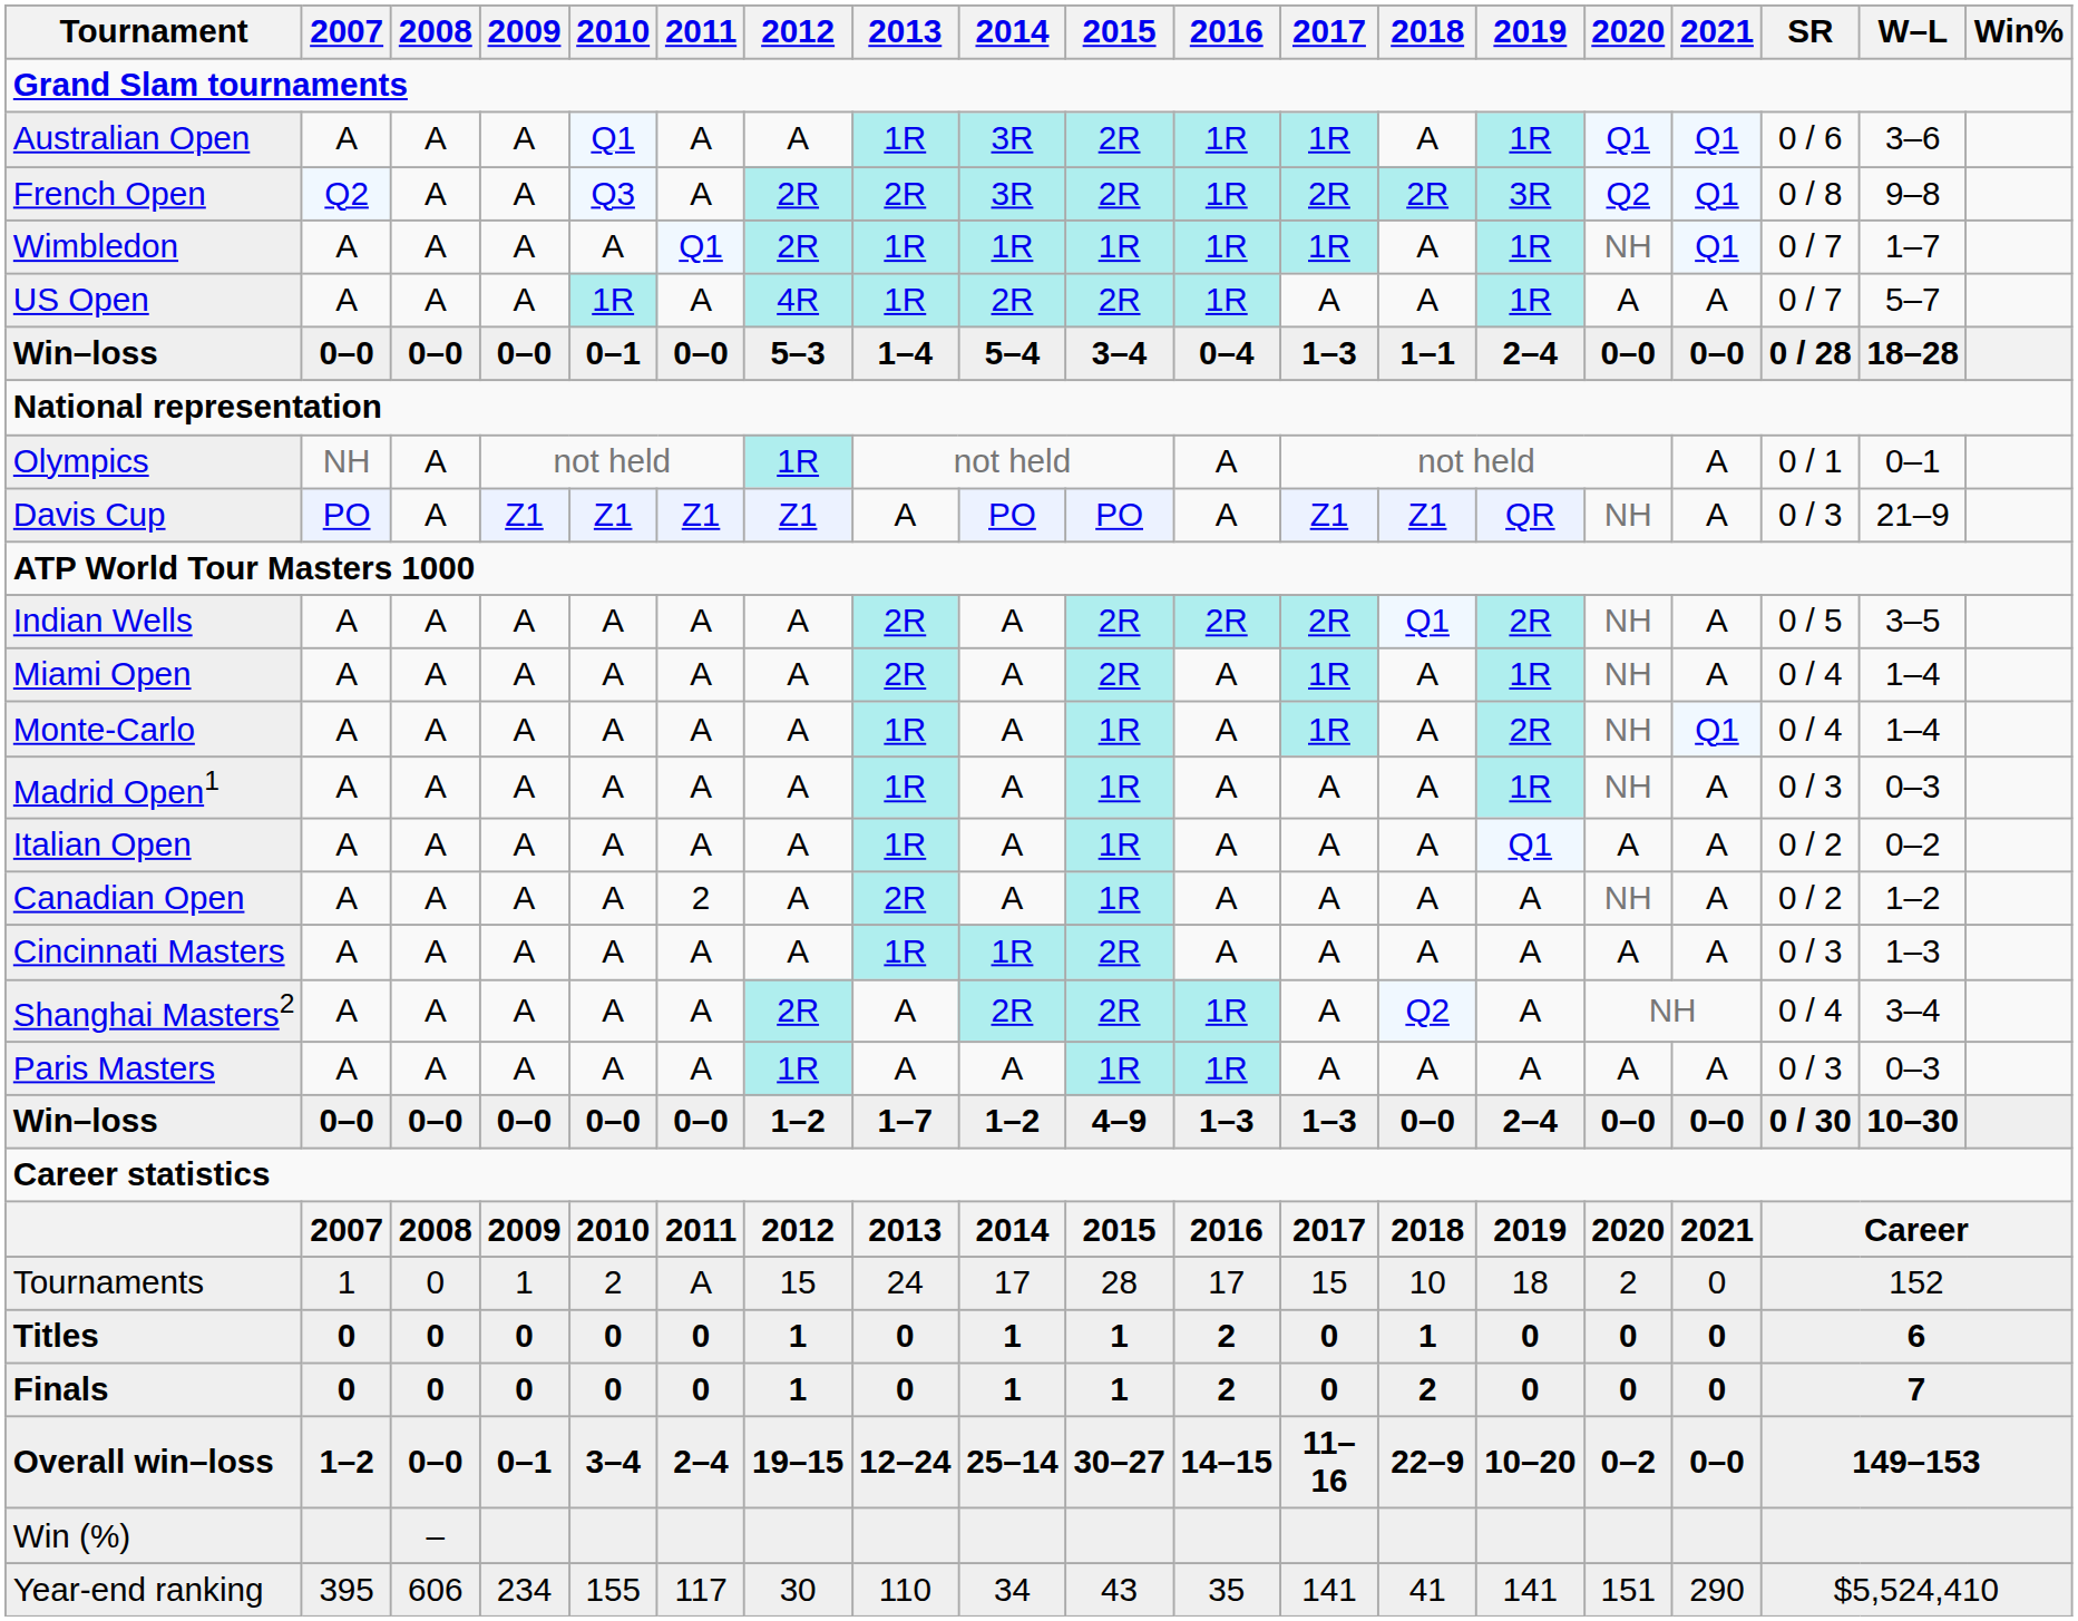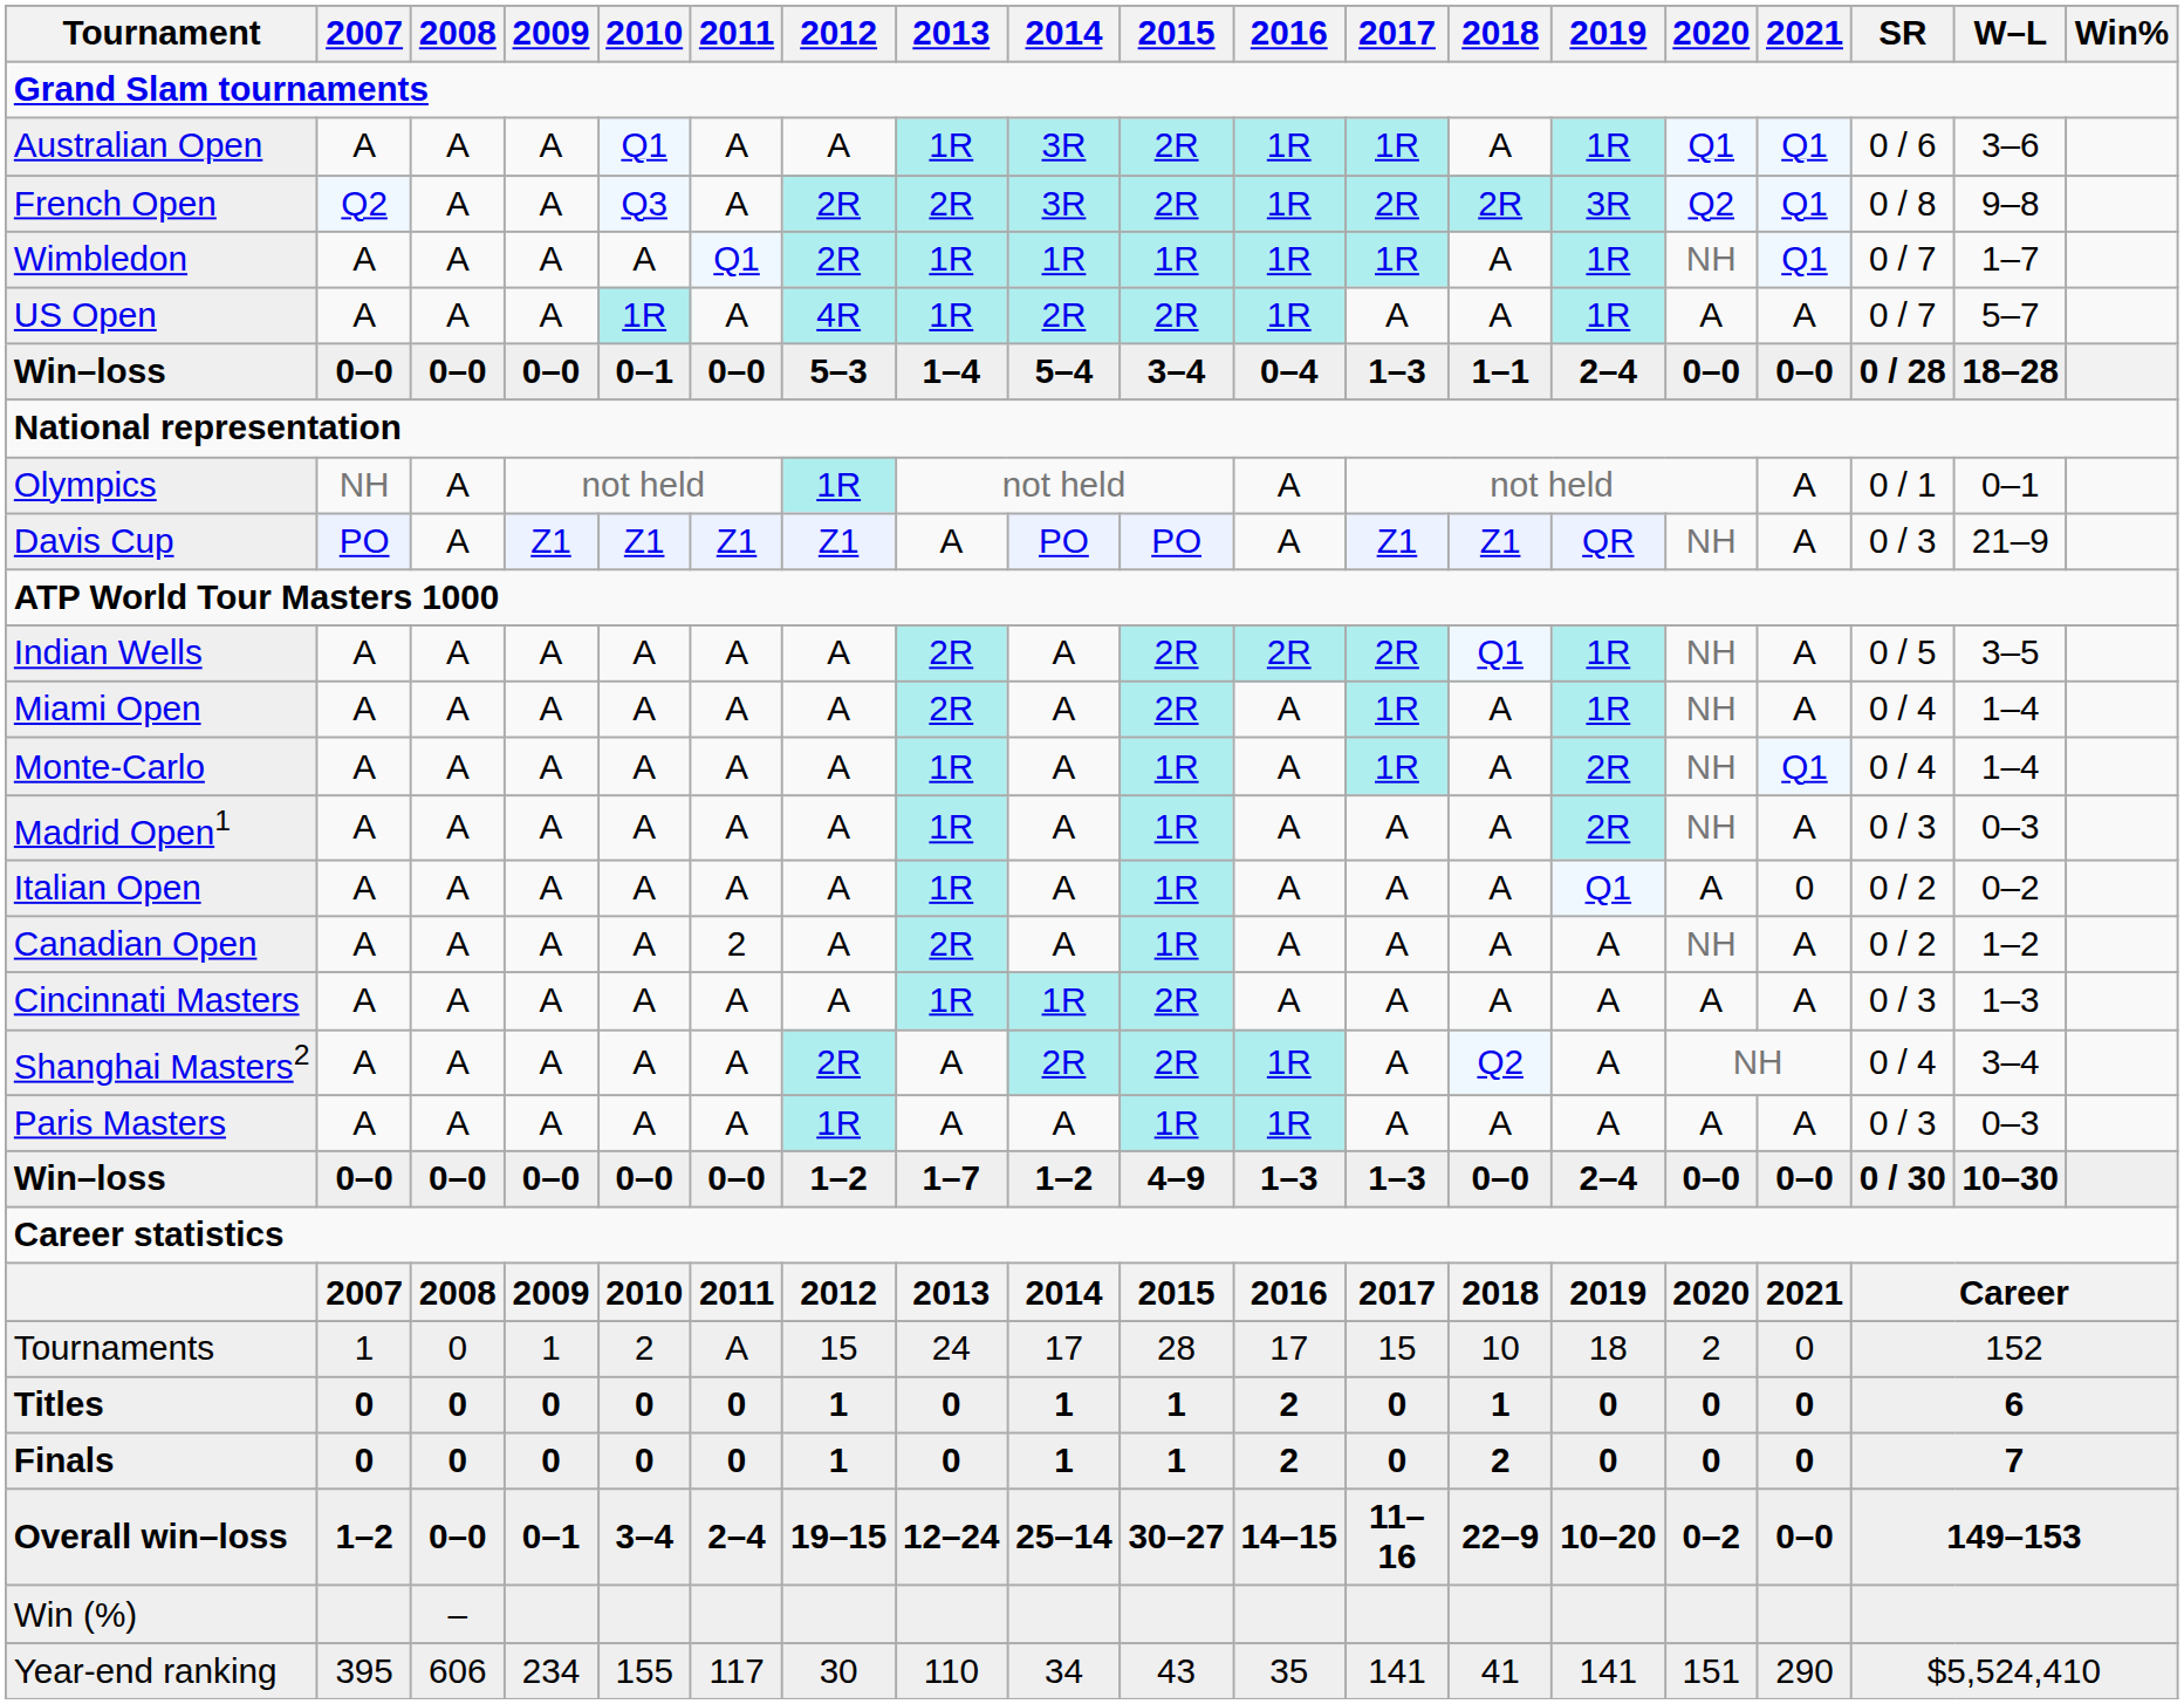 <table class=wikitable style=text-align:center;font-size:97%>
 <tr>
 <th>Tournament</th>
 <th><a href='#'>2007</a></th>
 <th><a href='#'>2008</a></th>
 <th><a href='#'>2009</a></th>
 <th><a href='#'>2010</a></th>
 <th><a href='#'>2011</a></th>
 <th><a href='#'>2012</a></th>
 <th><a href='#'>2013</a></th>
 <th><a href='#'>2014</a></th>
 <th><a href='#'>2015</a></th>
 <th><a href='#'>2016</a></th>
 <th width=39><a href='#'>2017</a></th>
 <th width=39><a href='#'>2018</a></th>
 <th><a href='#'>2019</a></th>
 <th><a href='#'>2020</a></th>
 <th><a href='#'>2021</a></th>
 <th>SR</th>
 <th>W–L</th>
 <th>Win%</th>
 </tr>
 <tr>
 <td colspan=19 align=left><a href='#'><strong>Grand Slam tournaments</strong></a></td>
 </tr>
 <tr>
 <td bgcolor=efefef align=left><a href='#'>Australian Open</a></td>
 <td>A</td>
 <td>A</td>
 <td>A</td>
 <td bgcolor=f0f8ff><a href='#'>Q1</a></td>
 <td>A</td>
 <td>A</td>
 <td bgcolor=afeeee><a href='#'>1R</a></td>
 <td bgcolor=afeeee><a href='#'>3R</a></td>
 <td bgcolor=afeeee><a href='#'>2R</a></td>
 <td bgcolor=afeeee><a href='#'>1R</a></td>
 <td bgcolor=afeeee><a href='#'>1R</a></td>
 <td>A</td>
 <td bgcolor=afeeee><a href='#'>1R</a></td>
 <td bgcolor=f0f8ff><a href='#'>Q1</a></td>
 <td bgcolor=f0f8ff><a href='#'>Q1</a></td>
 <td>0 / 6</td>
 <td>3–6</td>
 <td></td>
 </tr>
 <tr>
 <td bgcolor=efefef align=left><a href='#'>French Open</a></td>
 <td bgcolor=f0f8ff><a href='#'>Q2</a></td>
 <td>A</td>
 <td>A</td>
 <td bgcolor=f0f8ff><a href='#'>Q3</a></td>
 <td>A</td>
 <td bgcolor=afeeee><a href='#'>2R</a></td>
 <td bgcolor=afeeee><a href='#'>2R</a></td>
 <td bgcolor=afeeee><a href='#'>3R</a></td>
 <td bgcolor=afeeee><a href='#'>2R</a></td>
 <td bgcolor=afeeee><a href='#'>1R</a></td>
 <td bgcolor=afeeee><a href='#'>2R</a></td>
 <td bgcolor=afeeee><a href='#'>2R</a></td>
 <td bgcolor=afeeee><a href='#'>3R</a></td>
 <td bgcolor=f0f8ff><a href='#'>Q2</a></td>
 <td bgcolor=f0f8ff><a href='#'>Q1</a></td>
 <td>0 / 8</td>
 <td>9–8</td>
 <td></td>
 </tr>
 <tr>
 <td bgcolor=efefef align=left><a href='#'>Wimbledon</a></td>
 <td>A</td>
 <td>A</td>
 <td>A</td>
 <td>A</td>
 <td bgcolor=f0f8ff><a href='#'>Q1</a></td>
 <td bgcolor=afeeee><a href='#'>2R</a></td>
 <td bgcolor=afeeee><a href='#'>1R</a></td>
 <td bgcolor=afeeee><a href='#'>1R</a></td>
 <td bgcolor=afeeee><a href='#'>1R</a></td>
 <td bgcolor=afeeee><a href='#'>1R</a></td>
 <td bgcolor=afeeee><a href='#'>1R</a></td>
 <td>A</td>
 <td bgcolor=afeeee><a href='#'>1R</a></td>
 <td style=color:#767676>NH</td>
 <td bgcolor=f0f8ff><a href='#'>Q1</a></td>
 <td>0 / 7</td>
 <td>1–7</td>
 <td></td>
 </tr>
 <tr>
 <td bgcolor=efefef align=left><a href='#'>US Open</a></td>
 <td>A</td>
 <td>A</td>
 <td>A</td>
 <td bgcolor=afeeee><a href='#'>1R</a></td>
 <td>A</td>
 <td bgcolor=afeeee><a href='#'>4R</a></td>
 <td bgcolor=afeeee><a href='#'>1R</a></td>
 <td bgcolor=afeeee><a href='#'>2R</a></td>
 <td bgcolor=afeeee><a href='#'>2R</a></td>
 <td bgcolor=afeeee><a href='#'>1R</a></td>
 <td>A</td>
 <td>A</td>
 <td bgcolor=afeeee><a href='#'>1R</a></td>
 <td>A</td>
 <td>A</td>
 <td>0 / 7</td>
 <td>5–7</td>
 <td></td>
 </tr>
 <tr style=font-weight:bold;background:#efefef>
 <td style=text-align:left>Win–loss</td>
 <td>0–0</td>
 <td>0–0</td>
 <td>0–0</td>
 <td>0–1</td>
 <td>0–0</td>
 <td>5–3</td>
 <td>1–4</td>
 <td>5–4</td>
 <td>3–4</td>
 <td>0–4</td>
 <td>1–3</td>
 <td>1–1</td>
 <td>2–4</td>
 <td>0–0</td>
 <td>0–0</td>
 <td>0 / 28</td>
 <td>18–28</td>
 <th></th>
 </tr>
 <tr>
 <td colspan=19 align=left><strong>National representation</strong></td>
 </tr>
 <tr>
 <td bgcolor=efefef align=left><a href='#'>Olympics</a></td>
 <td colspan=1 style=color:#767676>NH</td>
 <td>A</td>
 <td colspan=3 style=color:#767676>not held</td>
 <td bgcolor=afeeee><a href='#'>1R</a></td>
 <td colspan=3 style=color:#767676>not held</td>
 <td>A</td>
 <td colspan=4 style=color:#767676>not held</td>
 <td>A</td>
 <td>0 / 1</td>
 <td>0–1</td>
 <td></td>
 </tr>
 <tr>
 <td bgcolor=EFEFEF align=left><a href='#'>Davis Cup</a></td>
 <td bgcolor=ecf2ff><a href='#'>PO</a></td>
 <td>A</td>
 <td bgcolor=ecf2ff><a href='#'>Z1</a></td>
 <td bgcolor=ecf2ff><a href='#'>Z1</a></td>
 <td bgcolor=ecf2ff><a href='#'>Z1</a></td>
 <td bgcolor=ecf2ff><a href='#'>Z1</a></td>
 <td>A</td>
 <td bgcolor=ecf2ff><a href='#'>PO</a></td>
 <td bgcolor=ecf2ff><a href='#'>PO</a></td>
 <td>A</td>
 <td bgcolor=ecf2ff><a href='#'>Z1</a></td>
 <td bgcolor=ecf2ff><a href='#'>Z1</a></td>
 <td bgcolor=ecf2ff><a href='#'>QR</a></td>
 <td style=color:#767676>NH</td>
 <td>A</td>
 <td>0 / 3</td>
 <td>21–9</td>
 <td></td>
 </tr>
 <tr>
 <td colspan=19 align=left><strong>ATP World Tour Masters 1000</strong></td>
 </tr>
 <tr>
 <td bgcolor=efefef align=left><a href='#'>Indian Wells</a></td>
 <td>A</td>
 <td>A</td>
 <td>A</td>
 <td>A</td>
 <td>A</td>
 <td>A</td>
 <td bgcolor=afeeee><a href='#'>2R</a></td>
 <td>A</td>
 <td bgcolor=afeeee><a href='#'>2R</a></td>
 <td bgcolor=afeeee><a href='#'>2R</a></td>
 <td bgcolor=afeeee><a href='#'>2R</a></td>
 <td bgcolor=f0f8ff><a href='#'>Q1</a></td>
-<td bgcolor=afeeee><a href='#'>2R</a></td>
+<td bgcolor=afeeee><a href='#'>1R</a></td>
 <td style=color:#767676>NH</td>
 <td>A</td>
 <td>0 / 5</td>
 <td>3–5</td>
 <td></td>
 </tr>
 <tr>
 <td bgcolor=efefef align=left><a href='#'>Miami Open</a></td>
 <td>A</td>
 <td>A</td>
 <td>A</td>
 <td>A</td>
 <td>A</td>
 <td>A</td>
 <td bgcolor=afeeee><a href='#'>2R</a></td>
 <td>A</td>
 <td bgcolor=afeeee><a href='#'>2R</a></td>
 <td>A</td>
 <td bgcolor=afeeee><a href='#'>1R</a></td>
 <td>A</td>
 <td bgcolor=afeeee><a href='#'>1R</a></td>
 <td style=color:#767676>NH</td>
 <td>A</td>
 <td>0 / 4</td>
 <td>1–4</td>
 <td></td>
 </tr>
 <tr>
 <td bgcolor=efefef align=left><a href='#'>Monte-Carlo</a></td>
 <td>A</td>
 <td>A</td>
 <td>A</td>
 <td>A</td>
 <td>A</td>
 <td>A</td>
 <td bgcolor=afeeee><a href='#'>1R</a></td>
 <td>A</td>
 <td bgcolor=afeeee><a href='#'>1R</a></td>
 <td>A</td>
 <td bgcolor=afeeee><a href='#'>1R</a></td>
 <td>A</td>
 <td bgcolor=afeeee><a href='#'>2R</a></td>
 <td style=color:#767676>NH</td>
 <td bgcolor=f0f8ff><a href='#'>Q1</a></td>
 <td>0 / 4</td>
 <td>1–4</td>
 <td></td>
 </tr>
 <tr>
 <td bgcolor=efefef align=left><a href='#'>Madrid Open</a><sup>1</sup></td>
 <td>A</td>
 <td>A</td>
 <td>A</td>
 <td>A</td>
 <td>A</td>
 <td>A</td>
 <td bgcolor=afeeee><a href='#'>1R</a></td>
 <td>A</td>
 <td bgcolor=afeeee><a href='#'>1R</a></td>
 <td>A</td>
 <td>A</td>
 <td>A</td>
-<td bgcolor=afeeee><a href='#'>1R</a></td>
+<td bgcolor=afeeee><a href='#'>2R</a></td>
 <td style=color:#767676>NH</td>
 <td>A</td>
 <td>0 / 3</td>
 <td>0–3</td>
 <td></td>
 </tr>
 <tr>
 <td bgcolor=efefef align=left><a href='#'>Italian Open</a></td>
 <td>A</td>
 <td>A</td>
 <td>A</td>
 <td>A</td>
 <td>A</td>
 <td>A</td>
 <td bgcolor=afeeee><a href='#'>1R</a></td>
 <td>A</td>
 <td bgcolor=afeeee><a href='#'>1R</a></td>
 <td>A</td>
 <td>A</td>
 <td>A</td>
 <td bgcolor=f0f8ff><a href='#'>Q1</a></td>
 <td>A</td>
-<td>A</td>
+<td>0</td>
 <td>0 / 2</td>
 <td>0–2</td>
 <td></td>
 </tr>
 <tr>
 <td bgcolor=efefef align=left><a href='#'>Canadian Open</a></td>
 <td>A</td>
 <td>A</td>
 <td>A</td>
 <td>A</td>
 <td>2</td>
 <td>A</td>
 <td bgcolor=afeeee><a href='#'>2R</a></td>
 <td>A</td>
 <td bgcolor=afeeee><a href='#'>1R</a></td>
 <td>A</td>
 <td>A</td>
 <td>A</td>
 <td>A</td>
 <td style=color:#767676>NH</td>
 <td>A</td>
 <td>0 / 2</td>
 <td>1–2</td>
 <td></td>
 </tr>
 <tr>
 <td bgcolor=efefef align=left><a href='#'>Cincinnati Masters</a></td>
 <td>A</td>
 <td>A</td>
 <td>A</td>
 <td>A</td>
 <td>A</td>
 <td>A</td>
 <td bgcolor=afeeee><a href='#'>1R</a></td>
 <td bgcolor=afeeee><a href='#'>1R</a></td>
 <td bgcolor=afeeee><a href='#'>2R</a></td>
 <td>A</td>
 <td>A</td>
 <td>A</td>
 <td>A</td>
 <td>A</td>
 <td>A</td>
 <td>0 / 3</td>
 <td>1–3</td>
 <td></td>
 </tr>
 <tr>
 <td bgcolor=efefef align=left><a href='#'>Shanghai Masters</a><sup>2</sup></td>
 <td>A</td>
 <td>A</td>
 <td>A</td>
 <td>A</td>
 <td>A</td>
 <td bgcolor=afeeee><a href='#'>2R</a></td>
 <td>A</td>
 <td bgcolor=afeeee><a href='#'>2R</a></td>
 <td bgcolor=afeeee><a href='#'>2R</a></td>
 <td bgcolor=afeeee><a href='#'>1R</a></td>
 <td>A</td>
 <td bgcolor=f0f8ff><a href='#'>Q2</a></td>
 <td>A</td>
 <td colspan=2 style=color:#767676>NH</td>
 <td>0 / 4</td>
 <td>3–4</td>
 <td></td>
 </tr>
 <tr>
 <td bgcolor=efefef align=left><a href='#'>Paris Masters</a></td>
 <td>A</td>
 <td>A</td>
 <td>A</td>
 <td>A</td>
 <td>A</td>
 <td bgcolor=afeeee><a href='#'>1R</a></td>
 <td>A</td>
 <td>A</td>
 <td bgcolor=afeeee><a href='#'>1R</a></td>
 <td bgcolor=afeeee><a href='#'>1R</a></td>
 <td>A</td>
 <td>A</td>
 <td>A</td>
 <td>A</td>
 <td>A</td>
 <td>0 / 3</td>
 <td>0–3</td>
 <td></td>
 </tr>
 <tr style=font-weight:bold;background:#efefef>
 <td style=text-align:left>Win–loss</td>
 <td>0–0</td>
 <td>0–0</td>
 <td>0–0</td>
 <td>0–0</td>
 <td>0–0</td>
 <td>1–2</td>
 <td>1–7</td>
 <td>1–2</td>
 <td>4–9</td>
 <td>1–3</td>
 <td>1–3</td>
 <td>0–0</td>
 <td>2–4</td>
 <td>0–0</td>
 <td>0–0</td>
 <td>0 / 30</td>
 <td>10–30</td>
 <td></td>
 </tr>
 <tr>
 <td colspan=19 align=left><strong>Career statistics</strong></td>
 </tr>
 <tr>
 <th></th>
 <th>2007</th>
 <th>2008</th>
 <th>2009</th>
 <th>2010</th>
 <th>2011</th>
 <th>2012</th>
 <th>2013</th>
 <th>2014</th>
 <th>2015</th>
 <th>2016</th>
 <th>2017</th>
 <th>2018</th>
 <th>2019</th>
 <th>2020</th>
 <th>2021</th>
 <th colspan=3>Career</th>
 </tr>
 <tr bgcolor=efefef>
 <td align=left>Tournaments</td>
 <td>1</td>
 <td>0</td>
 <td>1</td>
 <td>2</td>
 <td>A</td>
 <td>15</td>
 <td>24</td>
 <td>17</td>
 <td>28</td>
 <td>17</td>
 <td>15</td>
 <td>10</td>
 <td>18</td>
 <td>2</td>
 <td>0</td>
 <td colspan=3>152</td>
 </tr>
 <tr style=font-weight:bold;background:#efefef>
 <td style=text-align:left>Titles</td>
 <td>0</td>
 <td>0</td>
 <td>0</td>
 <td>0</td>
 <td>0</td>
 <td>1</td>
 <td>0</td>
 <td>1</td>
 <td>1</td>
 <td>2</td>
 <td>0</td>
 <td>1</td>
 <td>0</td>
 <td>0</td>
 <td>0</td>
 <td colspan=3>6</td>
 </tr>
 <tr style=font-weight:bold;background:#efefef>
 <td style=text-align:left>Finals</td>
 <td>0</td>
 <td>0</td>
 <td>0</td>
 <td>0</td>
 <td>0</td>
 <td>1</td>
 <td>0</td>
 <td>1</td>
 <td>1</td>
 <td>2</td>
 <td>0</td>
 <td>2</td>
 <td>0</td>
 <td>0</td>
 <td>0</td>
 <td colspan=3>7</td>
 </tr>
 <tr style=font-weight:bold;background:#efefef>
 <td style=text-align:left>Overall win–loss</td>
 <td>1–2</td>
 <td>0–0</td>
 <td>0–1</td>
 <td>3–4</td>
 <td>2–4</td>
 <td>19–15</td>
 <td>12–24</td>
 <td>25–14</td>
 <td>30–27</td>
 <td>14–15</td>
 <td>11–16</td>
 <td>22–9</td>
 <td>10–20</td>
 <td>0–2</td>
 <td>0–0</td>
 <td colspan=3>149–153</td>
 </tr>
 <tr bgcolor=efefef>
 <td style=text-align:left>Win (%)</td>
 <td></td>
 <td>–</td>
 <td></td>
 <td></td>
 <td></td>
 <td></td>
 <td></td>
 <td></td>
 <td></td>
 <td></td>
 <td></td>
 <td></td>
 <td></td>
 <td></td>
 <td></td>
 <td colspan=4></td>
 </tr>
 <tr bgcolor=efefef>
 <td align=left>Year-end ranking</td>
 <td>395</td>
 <td>606</td>
 <td>234</td>
 <td>155</td>
 <td>117</td>
 <td>30</td>
 <td>110</td>
 <td>34</td>
 <td>43</td>
 <td>35</td>
 <td>141</td>
 <td>41</td>
 <td>141</td>
 <td>151</td>
 <td>290</td>
 <td colspan=3>$5,524,410</td>
 </tr>
 </table>
